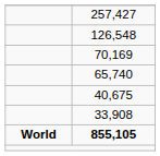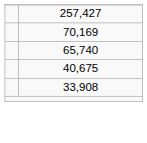 <table class="wikitable" style="float:right; width:12em; text-align:center;">
 <tr>
 </tr>
 <tr>
 <td></td>
 <td>257,427</td>
-</tr>
-<tr>
-<td></td>
-<td>126,548</td>
 </tr>
 <tr>
 <td></td>
 <td>70,169</td>
 </tr>
 <tr>
 <td></td>
 <td>65,740</td>
 </tr>
 <tr>
 <td></td>
 <td>40,675</td>
 </tr>
 <tr>
 <td></td>
 <td>33,908</td>
 </tr>
 <tr>
-<td><strong>World</strong></td>
-<td><strong>855,105</strong></td>
-</tr>
-<tr>
 <td colspan=2></td>
 </tr>
 </table>
